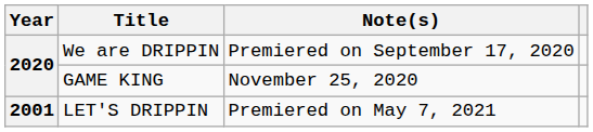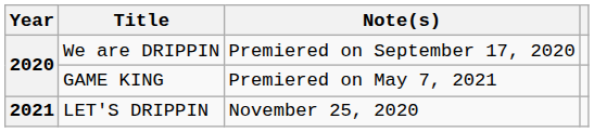 <table class="wikitable plainrowheaders">
 <tr>
 <th>Year</th>
 <th>Title</th>
 <th>Note(s)</th>
 <th></th>
 </tr>
 <tr>
 <th scope="row" rowspan="2">2020</th>
 <td>We are DRIPPIN</td>
 <td>Premiered on September 17, 2020</td>
 <td align=center></td>
 </tr>
 <tr>
 <td>GAME KING</td>
+<td>Premiered on May 7, 2021</td>
+<td align=center></td>
+</tr>
+<tr>
+<th scope="row">2021</th>
+<td>LET'S DRIPPIN</td>
 <td>November 25, 2020</td>
 <td align=center></td>
 </tr>
-<tr>
-<th scope="row">2001</th>
-<td>LET'S DRIPPIN</td>
-<td>Premiered on May 7, 2021</td>
-<td align=center></td>
-</tr>
 </table>
